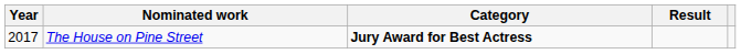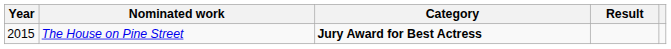 <table class=wikitable>
 <tr>
 <th width=5%>Year</th>
 <th style="width:40%;">Nominated work</th>
 <th style="width:40%;">Category</th>
 <th style="width:10%;">Result</th>
 <th width=1%></th>
 </tr>
 <tr>
-<td>2017</td>
+<td>2015</td>
 <td><em><a href='#'>The House on Pine Street</a></em></td>
 <td><strong>Jury Award for Best Actress</strong></td>
 <td></td>
 <td></td>
 </tr>
 </table>
